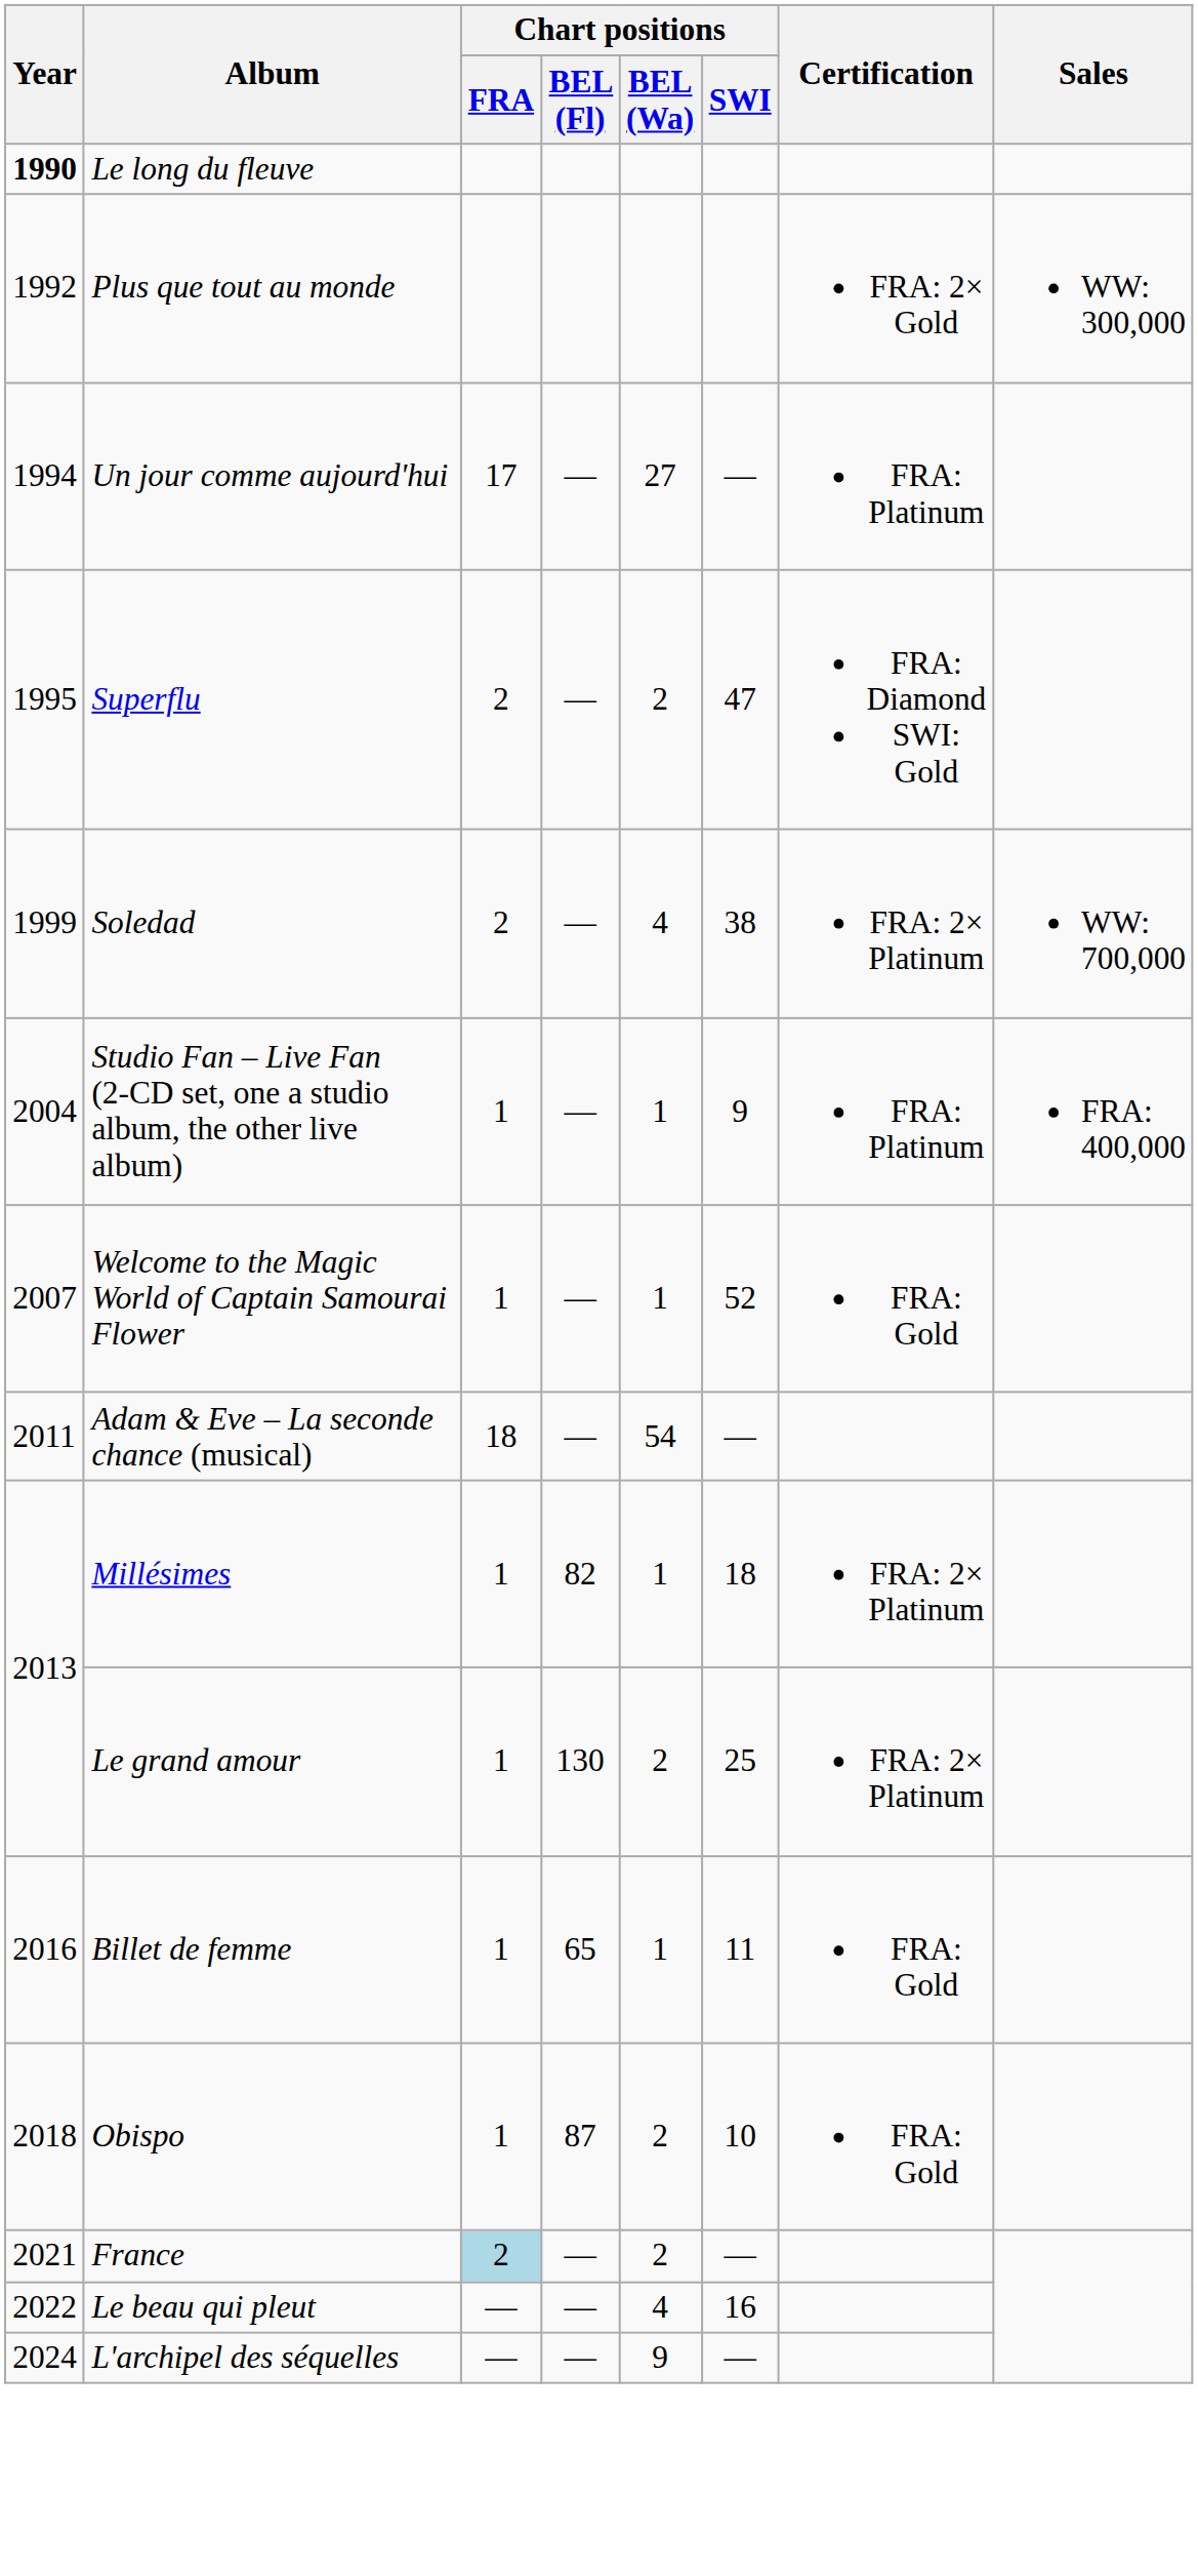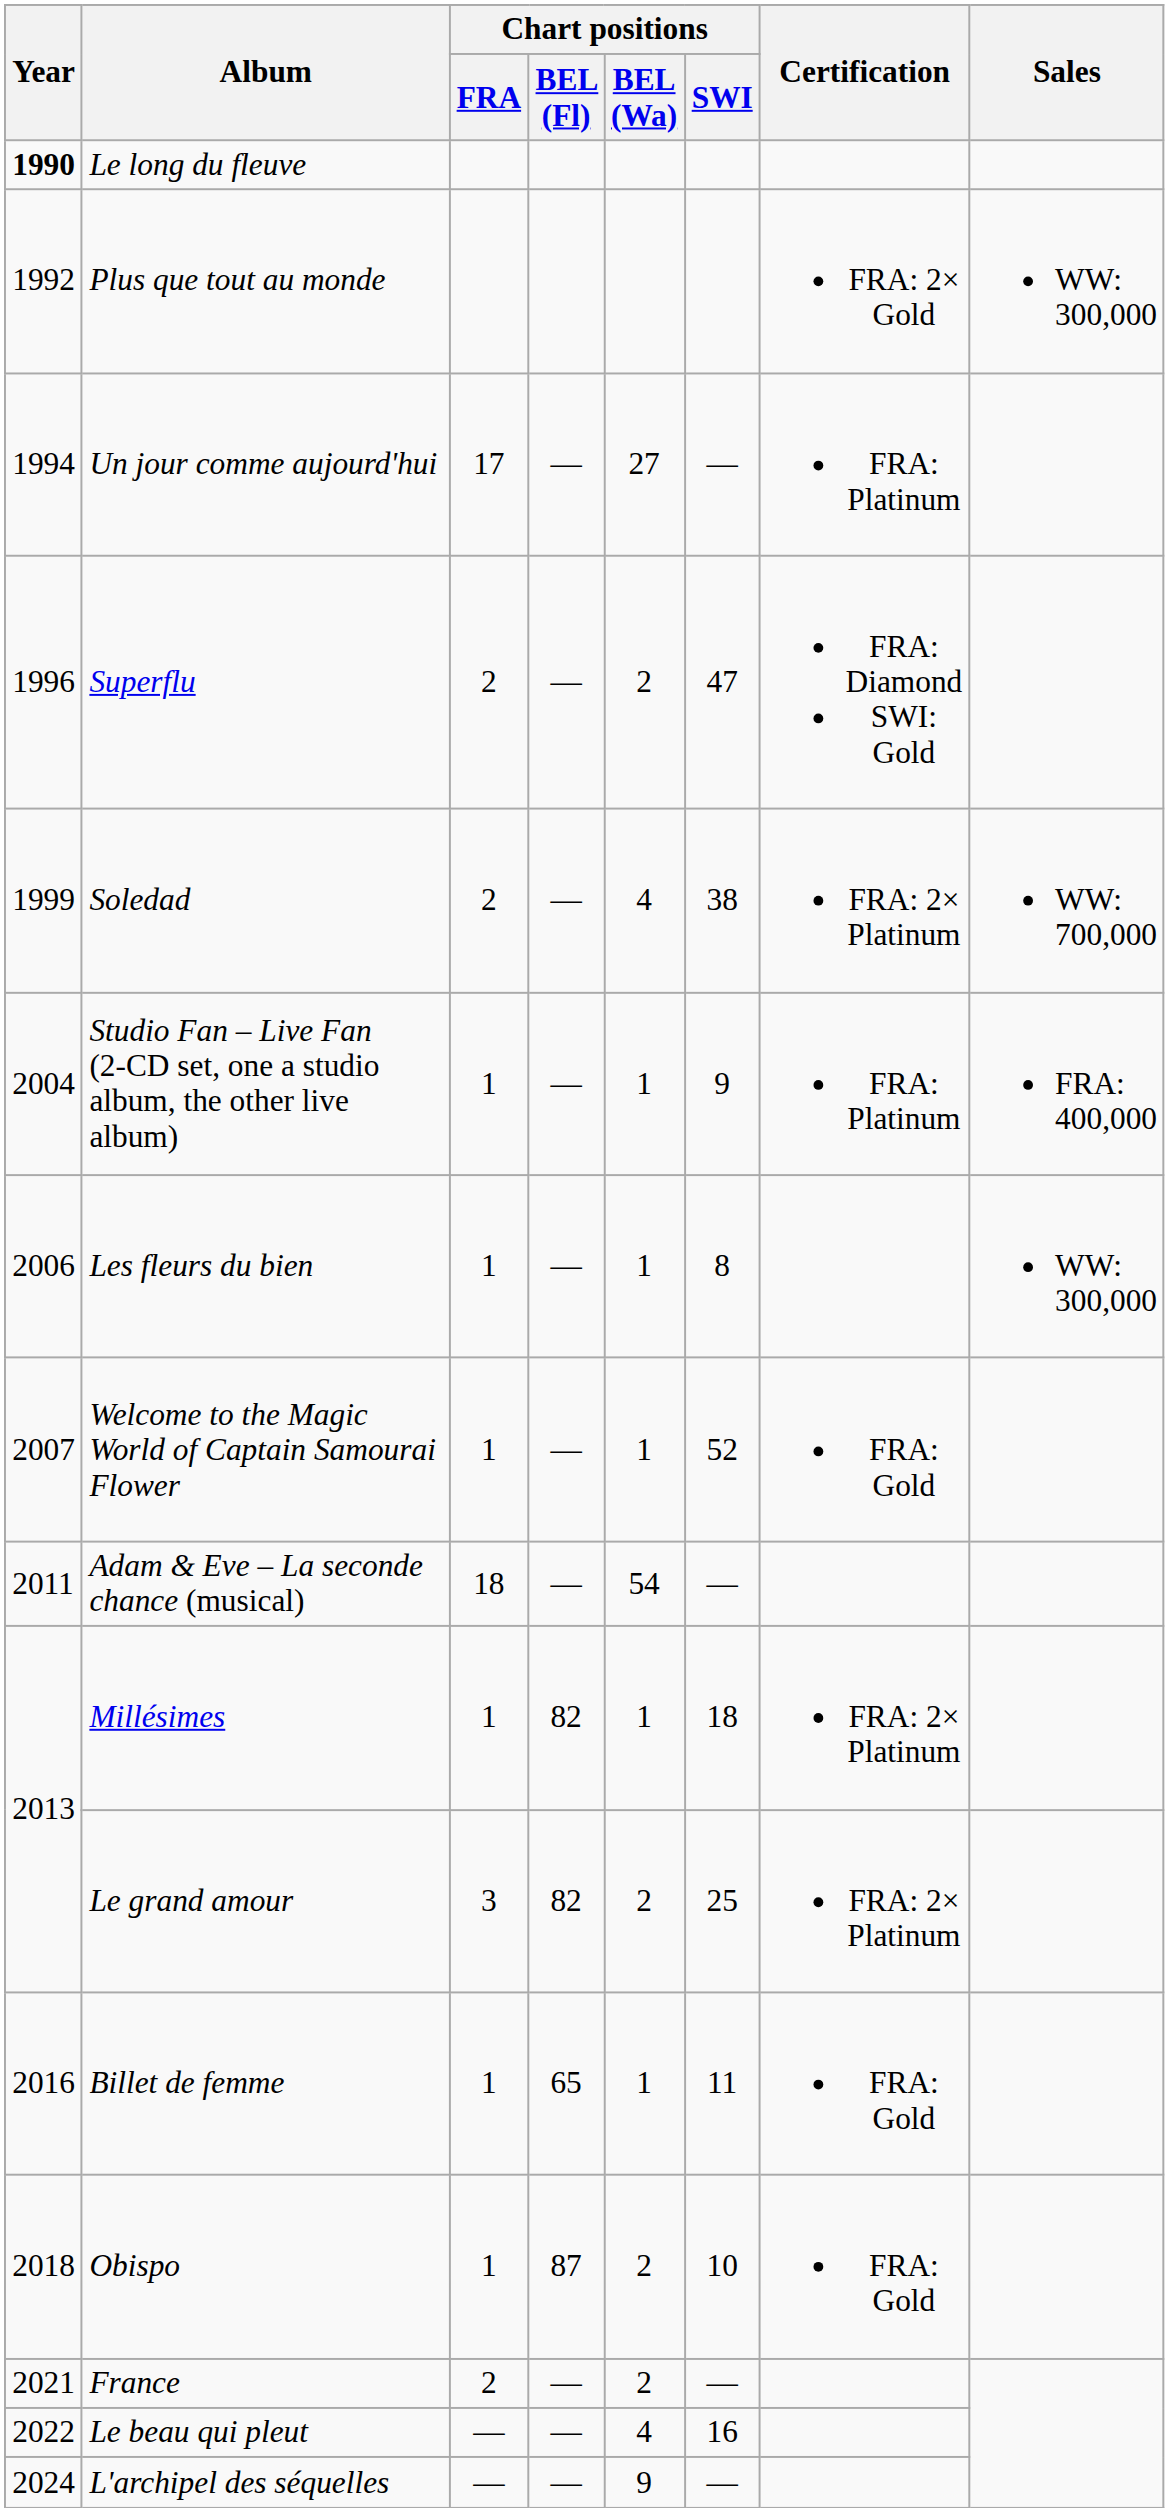 <table class="wikitable">
 <tr>
 <th rowspan="2" width="10">Year</th>
 <th rowspan="2" width="180">Album</th>
 <th colspan="4">Chart positions</th>
 <th rowspan="2" width="80">Certification</th>
 <th rowspan="2" width="80">Sales</th>
 </tr>
 <tr>
 <th width="30" align="center"><a href='#'>FRA</a><br></th>
 <th width="30" align="center"><a href='#'>BEL (Fl)</a><br></th>
 <th width="30" align="center"><a href='#'>BEL (Wa)</a><br></th>
 <th width="30" align="center"><a href='#'>SWI</a><br></th>
 </tr>
 <tr>
 <td><strong>1990</strong></td>
 <td align="left"><em>Le long du fleuve</em></td>
 <td align="center"></td>
 <td align="center"></td>
 <td align="center"></td>
 <td align="center"></td>
 <td align="center"></td>
 <td></td>
 </tr>
 <tr>
 <td>1992</td>
 <td align="left"><em>Plus que tout au monde</em></td>
 <td align="center"></td>
 <td align="center"></td>
 <td align="center"></td>
 <td align="center"></td>
 <td align="center"><br><ul><li>FRA: 2× Gold</li></ul></td>
 <td><br><ul><li>WW: 300,000</li></ul></td>
 </tr>
 <tr>
 <td>1994</td>
 <td align="left"><em>Un jour comme aujourd'hui</em></td>
 <td align="center">17</td>
 <td align="center">—</td>
 <td align="center">27</td>
 <td align="center">—</td>
 <td align="center"><br><ul><li>FRA: Platinum</li></ul></td>
 <td></td>
 </tr>
 <tr>
-<td>1995</td>
+<td>1996</td>
 <td align="left"><em><a href='#'>Superflu</a></em></td>
 <td align="center">2</td>
 <td align="center">—</td>
 <td align="center">2</td>
 <td align="center">47</td>
 <td align="center"><br><ul><li>FRA: Diamond</li><li>SWI: Gold</li></ul></td>
 <td></td>
 </tr>
 <tr>
 <td>1999</td>
 <td align="left"><em>Soledad</em></td>
 <td align="center">2</td>
 <td align="center">—</td>
 <td align="center">4</td>
 <td align="center">38</td>
 <td align="center"><br><ul><li>FRA: 2× Platinum</li></ul></td>
 <td><br><ul><li>WW: 700,000</li></ul></td>
 </tr>
 <tr>
 <td>2004</td>
 <td align="left"><em>Studio Fan – Live Fan</em><br>(2-CD set, one a studio album, the other live album)</td>
 <td align="center">1</td>
 <td align="center">—</td>
 <td align="center">1</td>
 <td align="center">9</td>
 <td align="center"><br><ul><li>FRA: Platinum</li></ul></td>
 <td><br><ul><li>FRA: 400,000</li></ul></td>
+</tr>
+<tr>
+<td>2006</td>
+<td align="left"><em>Les fleurs du bien</em></td>
+<td align="center">1</td>
+<td align="center">—</td>
+<td align="center">1</td>
+<td align="center">8</td>
+<td align="center"></td>
+<td><br><ul><li>WW: 300,000</li></ul></td>
 </tr>
 <tr>
 <td>2007</td>
 <td align="left"><em>Welcome to the Magic World of Captain Samourai Flower</em></td>
 <td align="center">1</td>
 <td align="center">—</td>
 <td align="center">1</td>
 <td align="center">52</td>
 <td align="center"><br><ul><li>FRA: Gold</li></ul></td>
 <td></td>
 </tr>
 <tr>
 <td>2011</td>
 <td align="left"><em>Adam & Eve – La seconde chance</em> (musical)</td>
 <td align="center">18</td>
 <td align="center">—</td>
 <td align="center">54</td>
 <td align="center">—</td>
 <td align="center"></td>
 <td></td>
 </tr>
 <tr>
 <td rowspan="2">2013</td>
 <td align="left"><em><a href='#'>Millésimes</a></em></td>
 <td align="center">1</td>
 <td align="center">82</td>
 <td align="center">1</td>
 <td align="center">18</td>
 <td align="center"><br><ul><li>FRA: 2× Platinum</li></ul></td>
 <td></td>
 </tr>
 <tr>
 <td align="left"><em>Le grand amour</em></td>
-<td align="center">1</td>
-<td align="center">130</td>
+<td align="center">3</td>
+<td align="center">82</td>
 <td align="center">2</td>
 <td align="center">25</td>
 <td align="center"><br><ul><li>FRA: 2× Platinum</li></ul></td>
 <td></td>
 </tr>
 <tr>
 <td>2016</td>
 <td align="left"><em>Billet de femme</em></td>
 <td align="center">1</td>
 <td align="center">65</td>
 <td align="center">1</td>
 <td align="center">11</td>
 <td align="center"><br><ul><li>FRA: Gold</li></ul></td>
 <td></td>
 </tr>
 <tr>
 <td>2018</td>
 <td align="left"><em>Obispo</em></td>
 <td align="center">1</td>
 <td align="center">87</td>
 <td align="center">2</td>
 <td align="center">10</td>
 <td align="center"><br><ul><li>FRA: Gold</li></ul></td>
 <td></td>
 </tr>
 <tr>
 <td>2021</td>
 <td align="left"><em>France</em></td>
-<td align="center" style="background: lightblue;">2<br></td>
+<td align="center">2<br></td>
 <td align="center">—</td>
 <td align="center">2</td>
 <td align="center">—</td>
 <td align="center"></td>
 </tr>
 <tr>
 <td>2022</td>
 <td align="left"><em>Le beau qui pleut</em></td>
 <td align="center">—</td>
 <td align="center">—</td>
 <td align="center">4</td>
 <td align="center">16</td>
 <td align="center"></td>
 </tr>
 <tr>
 <td>2024</td>
 <td align="left"><em>L'archipel des séquelles</em></td>
 <td align="center">—</td>
 <td align="center">—</td>
 <td align="center">9</td>
 <td align="center">—</td>
 <td align="center"></td>
 </tr>
 </table>
